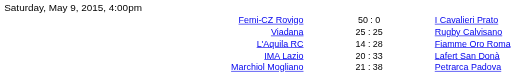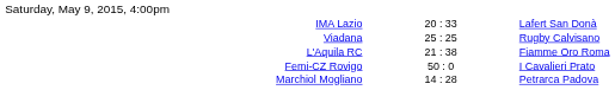 <table style="width:70%;" cellspacing="1">
 <tr>
 <th width=35%></th>
 <th width=15%></th>
 <th></th>
 </tr>
 <tr>
 <td>Saturday, May 9, 2015, 4:00pm</td>
 </tr>
 <tr style=font-size:90%>
-<td align=right><a href='#'>Femi-CZ Rovigo</a></td>
-<td align=center>50 : 0</td>
-<td><a href='#'>I Cavalieri Prato</a></td>
+<td align=right><a href='#'>IMA Lazio</a></td>
+<td align=center>20 : 33</td>
+<td><a href='#'>Lafert San Donà</a></td>
 </tr>
 <tr style=font-size:90%>
 <td align=right><a href='#'>Viadana</a></td>
 <td align=center>25 : 25</td>
 <td><a href='#'>Rugby Calvisano</a></td>
 </tr>
 <tr style=font-size:90%>
 <td align=right><a href='#'>L'Aquila RC</a></td>
-<td align=center>14 : 28</td>
+<td align=center>21 : 38</td>
 <td><a href='#'>Fiamme Oro Roma</a></td>
 </tr>
 <tr style=font-size:90%>
-<td align=right><a href='#'>IMA Lazio</a></td>
-<td align=center>20 : 33</td>
-<td><a href='#'>Lafert San Donà</a></td>
+<td align=right><a href='#'>Femi-CZ Rovigo</a></td>
+<td align=center>50 : 0</td>
+<td><a href='#'>I Cavalieri Prato</a></td>
 </tr>
 <tr style=font-size:90%>
 <td align=right><a href='#'>Marchiol Mogliano</a></td>
-<td align=center>21 : 38</td>
+<td align=center>14 : 28</td>
 <td><a href='#'>Petrarca Padova</a></td>
 </tr>
 </table>
